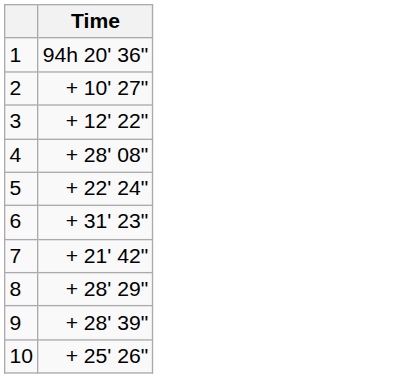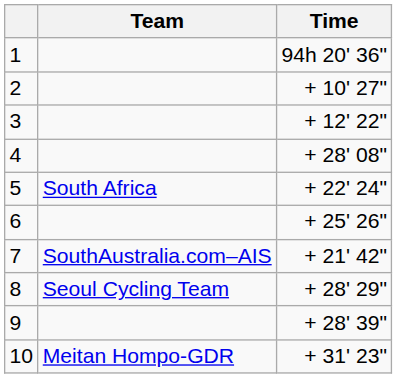 <table class=wikitable>
 <tr>
 <th></th>
+<th>Team</th>
 <th>Time</th>
 </tr>
 <tr>
 <td>1</td>
+<td></td>
 <td align=right>94h 20' 36"</td>
 </tr>
 <tr>
 <td>2</td>
+<td></td>
 <td align=right>+ 10' 27"</td>
 </tr>
 <tr>
 <td>3</td>
+<td></td>
 <td align=right>+ 12' 22"</td>
 </tr>
 <tr>
 <td>4</td>
+<td></td>
 <td align=right>+ 28' 08"</td>
 </tr>
 <tr>
 <td>5</td>
+<td><a href='#'>South Africa</a></td>
 <td align=right>+ 22' 24"</td>
 </tr>
 <tr>
 <td>6</td>
-<td align=right>+ 31' 23"</td>
+<td></td>
+<td align=right>+ 25' 26"</td>
 </tr>
 <tr>
 <td>7</td>
+<td><a href='#'>SouthAustralia.com–AIS</a></td>
 <td align=right>+ 21' 42"</td>
 </tr>
 <tr>
 <td>8</td>
+<td><a href='#'>Seoul Cycling Team</a></td>
 <td align=right>+ 28' 29"</td>
 </tr>
 <tr>
 <td>9</td>
+<td></td>
 <td align=right>+ 28' 39"</td>
 </tr>
 <tr>
 <td>10</td>
-<td align=right>+ 25' 26"</td>
+<td><a href='#'>Meitan Hompo-GDR</a></td>
+<td align=right>+ 31' 23"</td>
 </tr>
 </table>
